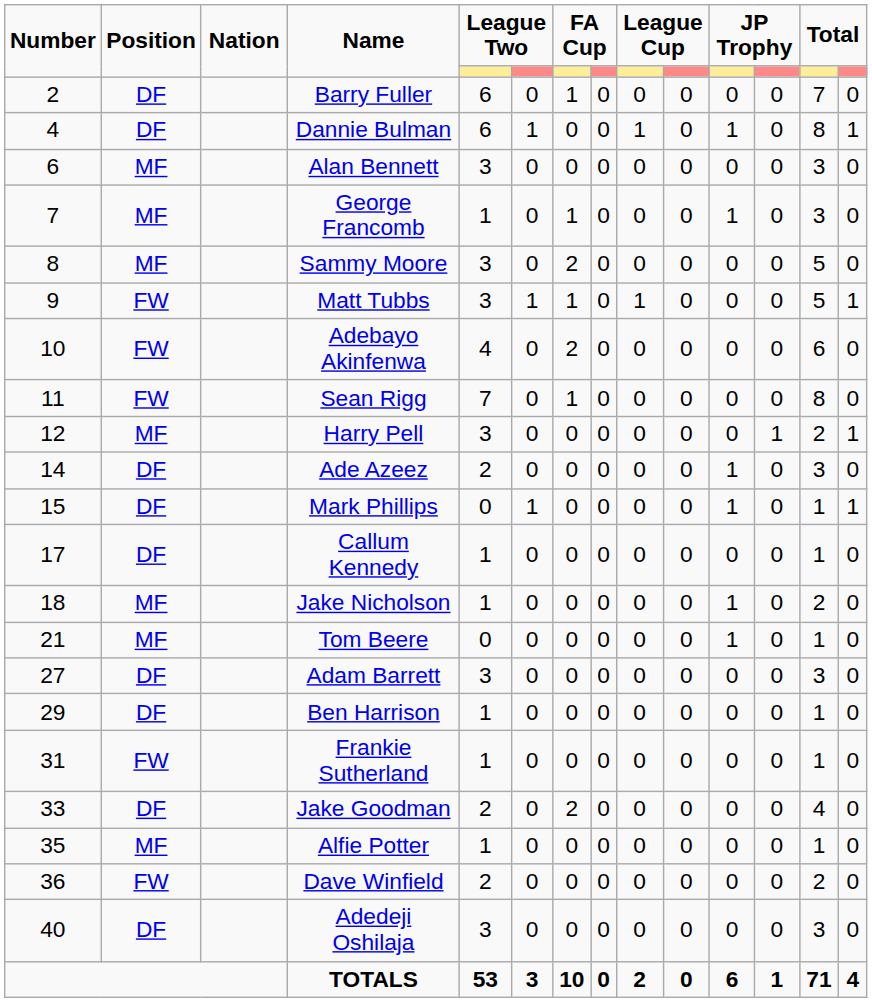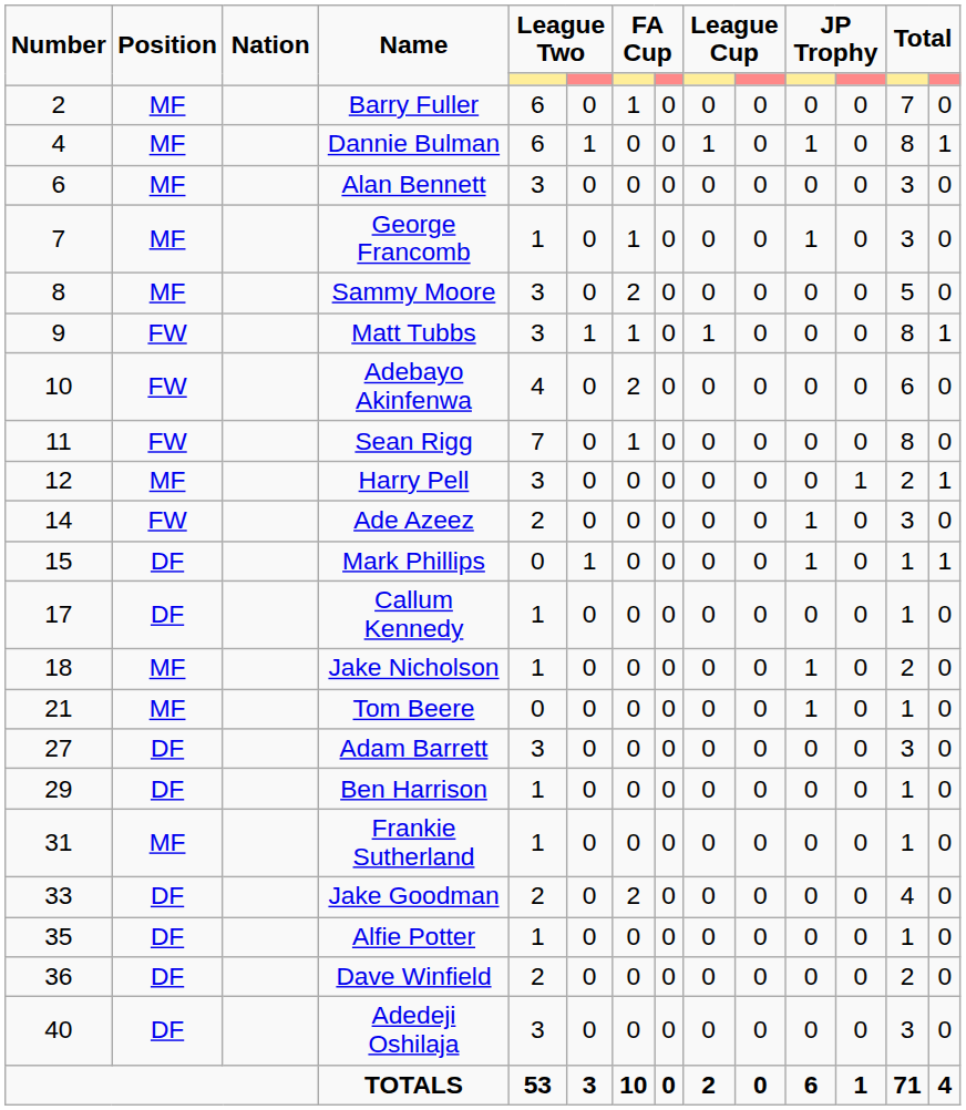 <table class="wikitable" style="text-align:center;">
 <tr style="text-align:center;">
 <td rowspan="2"  style="width:10%; "><strong>Number</strong></td>
 <td rowspan="2"  style="width:10%; "><strong>Position</strong></td>
 <td rowspan="2"  style="width:10%; "><strong>Nation</strong></td>
 <td rowspan="2"  style="width:20%; "><strong>Name</strong></td>
 <td colspan="2"><strong>League Two</strong></td>
 <td colspan="2"><strong>FA Cup</strong></td>
 <td colspan="2"><strong>League Cup</strong></td>
 <td colspan="2"><strong>JP Trophy</strong></td>
 <td colspan="2"><strong>Total</strong></td>
 </tr>
 <tr>
 <th style="width:60px; background:#fe9;"></th>
 <th style="width:60px; background:#ff8888;"></th>
 <th style="width:60px; background:#fe9;"></th>
 <th style="width:60px; background:#ff8888;"></th>
 <th style="width:60px; background:#fe9;"></th>
 <th style="width:60px; background:#ff8888;"></th>
 <th style="width:60px; background:#fe9;"></th>
 <th style="width:60px; background:#ff8888;"></th>
 <th style="width:60px; background:#fe9;"></th>
 <th style="width:60px; background:#ff8888;"></th>
 </tr>
 <tr>
 <td>2</td>
-<td><a href='#'>DF</a></td>
+<td><a href='#'>MF</a></td>
 <td></td>
 <td><a href='#'>Barry Fuller</a></td>
 <td>6</td>
 <td>0</td>
 <td>1</td>
 <td>0</td>
 <td>0</td>
 <td>0</td>
 <td>0</td>
 <td>0</td>
 <td>7</td>
 <td>0</td>
 </tr>
 <tr>
 <td>4</td>
-<td><a href='#'>DF</a></td>
+<td><a href='#'>MF</a></td>
 <td></td>
 <td><a href='#'>Dannie Bulman</a></td>
 <td>6</td>
 <td>1</td>
 <td>0</td>
 <td>0</td>
 <td>1</td>
 <td>0</td>
 <td>1</td>
 <td>0</td>
 <td>8</td>
 <td>1</td>
 </tr>
 <tr>
 <td>6</td>
 <td><a href='#'>MF</a></td>
 <td></td>
 <td><a href='#'>Alan Bennett</a></td>
 <td>3</td>
 <td>0</td>
 <td>0</td>
 <td>0</td>
 <td>0</td>
 <td>0</td>
 <td>0</td>
 <td>0</td>
 <td>3</td>
 <td>0</td>
 </tr>
 <tr>
 <td>7</td>
 <td><a href='#'>MF</a></td>
 <td></td>
 <td><a href='#'>George Francomb</a></td>
 <td>1</td>
 <td>0</td>
 <td>1</td>
 <td>0</td>
 <td>0</td>
 <td>0</td>
 <td>1</td>
 <td>0</td>
 <td>3</td>
 <td>0</td>
 </tr>
 <tr>
 <td>8</td>
 <td><a href='#'>MF</a></td>
 <td></td>
 <td><a href='#'>Sammy Moore</a></td>
 <td>3</td>
 <td>0</td>
 <td>2</td>
 <td>0</td>
 <td>0</td>
 <td>0</td>
 <td>0</td>
 <td>0</td>
 <td>5</td>
 <td>0</td>
 </tr>
 <tr>
 <td>9</td>
 <td><a href='#'>FW</a></td>
 <td></td>
 <td><a href='#'>Matt Tubbs</a></td>
 <td>3</td>
 <td>1</td>
 <td>1</td>
 <td>0</td>
 <td>1</td>
 <td>0</td>
 <td>0</td>
 <td>0</td>
-<td>5</td>
+<td>8</td>
 <td>1</td>
 </tr>
 <tr>
 <td>10</td>
 <td><a href='#'>FW</a></td>
 <td></td>
 <td><a href='#'>Adebayo Akinfenwa</a></td>
 <td>4</td>
 <td>0</td>
 <td>2</td>
 <td>0</td>
 <td>0</td>
 <td>0</td>
 <td>0</td>
 <td>0</td>
 <td>6</td>
 <td>0</td>
 </tr>
 <tr>
 <td>11</td>
 <td><a href='#'>FW</a></td>
 <td></td>
 <td><a href='#'>Sean Rigg</a></td>
 <td>7</td>
 <td>0</td>
 <td>1</td>
 <td>0</td>
 <td>0</td>
 <td>0</td>
 <td>0</td>
 <td>0</td>
 <td>8</td>
 <td>0</td>
 </tr>
 <tr>
 <td>12</td>
 <td><a href='#'>MF</a></td>
 <td></td>
 <td><a href='#'>Harry Pell</a></td>
 <td>3</td>
 <td>0</td>
 <td>0</td>
 <td>0</td>
 <td>0</td>
 <td>0</td>
 <td>0</td>
 <td>1</td>
 <td>2</td>
 <td>1</td>
 </tr>
 <tr>
 <td>14</td>
-<td><a href='#'>DF</a></td>
+<td><a href='#'>FW</a></td>
 <td></td>
 <td><a href='#'>Ade Azeez</a></td>
 <td>2</td>
 <td>0</td>
 <td>0</td>
 <td>0</td>
 <td>0</td>
 <td>0</td>
 <td>1</td>
 <td>0</td>
 <td>3</td>
 <td>0</td>
 </tr>
 <tr>
 <td>15</td>
 <td><a href='#'>DF</a></td>
 <td></td>
 <td><a href='#'>Mark Phillips</a></td>
 <td>0</td>
 <td>1</td>
 <td>0</td>
 <td>0</td>
 <td>0</td>
 <td>0</td>
 <td>1</td>
 <td>0</td>
 <td>1</td>
 <td>1</td>
 </tr>
 <tr>
 <td>17</td>
 <td><a href='#'>DF</a></td>
 <td></td>
 <td><a href='#'>Callum Kennedy</a></td>
 <td>1</td>
 <td>0</td>
 <td>0</td>
 <td>0</td>
 <td>0</td>
 <td>0</td>
 <td>0</td>
 <td>0</td>
 <td>1</td>
 <td>0</td>
 </tr>
 <tr>
 <td>18</td>
 <td><a href='#'>MF</a></td>
 <td></td>
 <td><a href='#'>Jake Nicholson</a></td>
 <td>1</td>
 <td>0</td>
 <td>0</td>
 <td>0</td>
 <td>0</td>
 <td>0</td>
 <td>1</td>
 <td>0</td>
 <td>2</td>
 <td>0</td>
 </tr>
 <tr>
 <td>21</td>
 <td><a href='#'>MF</a></td>
 <td></td>
 <td><a href='#'>Tom Beere</a></td>
 <td>0</td>
 <td>0</td>
 <td>0</td>
 <td>0</td>
 <td>0</td>
 <td>0</td>
 <td>1</td>
 <td>0</td>
 <td>1</td>
 <td>0</td>
 </tr>
 <tr>
 <td>27</td>
 <td><a href='#'>DF</a></td>
 <td></td>
 <td><a href='#'>Adam Barrett</a></td>
 <td>3</td>
 <td>0</td>
 <td>0</td>
 <td>0</td>
 <td>0</td>
 <td>0</td>
 <td>0</td>
 <td>0</td>
 <td>3</td>
 <td>0</td>
 </tr>
 <tr>
 <td>29</td>
 <td><a href='#'>DF</a></td>
 <td></td>
 <td><a href='#'>Ben Harrison</a></td>
 <td>1</td>
 <td>0</td>
 <td>0</td>
 <td>0</td>
 <td>0</td>
 <td>0</td>
 <td>0</td>
 <td>0</td>
 <td>1</td>
 <td>0</td>
 </tr>
 <tr>
 <td>31</td>
-<td><a href='#'>FW</a></td>
+<td><a href='#'>MF</a></td>
 <td></td>
 <td><a href='#'>Frankie Sutherland</a></td>
 <td>1</td>
 <td>0</td>
 <td>0</td>
 <td>0</td>
 <td>0</td>
 <td>0</td>
 <td>0</td>
 <td>0</td>
 <td>1</td>
 <td>0</td>
 </tr>
 <tr>
 <td>33</td>
 <td><a href='#'>DF</a></td>
 <td></td>
 <td><a href='#'>Jake Goodman</a></td>
 <td>2</td>
 <td>0</td>
 <td>2</td>
 <td>0</td>
 <td>0</td>
 <td>0</td>
 <td>0</td>
 <td>0</td>
 <td>4</td>
 <td>0</td>
 </tr>
 <tr>
 <td>35</td>
-<td><a href='#'>MF</a></td>
+<td><a href='#'>DF</a></td>
 <td></td>
 <td><a href='#'>Alfie Potter</a></td>
 <td>1</td>
 <td>0</td>
 <td>0</td>
 <td>0</td>
 <td>0</td>
 <td>0</td>
 <td>0</td>
 <td>0</td>
 <td>1</td>
 <td>0</td>
 </tr>
 <tr>
 <td>36</td>
-<td><a href='#'>FW</a></td>
+<td><a href='#'>DF</a></td>
 <td></td>
 <td><a href='#'>Dave Winfield</a></td>
 <td>2</td>
 <td>0</td>
 <td>0</td>
 <td>0</td>
 <td>0</td>
 <td>0</td>
 <td>0</td>
 <td>0</td>
 <td>2</td>
 <td>0</td>
 </tr>
 <tr>
 <td>40</td>
 <td><a href='#'>DF</a></td>
 <td></td>
 <td><a href='#'>Adedeji Oshilaja</a></td>
 <td>3</td>
 <td>0</td>
 <td>0</td>
 <td>0</td>
 <td>0</td>
 <td>0</td>
 <td>0</td>
 <td>0</td>
 <td>3</td>
 <td>0</td>
 </tr>
 <tr>
 <td colspan="3"></td>
 <td><strong>TOTALS</strong></td>
 <td><strong>53</strong></td>
 <td><strong>3</strong></td>
 <td><strong>10</strong></td>
 <td><strong>0</strong></td>
 <td><strong>2</strong></td>
 <td><strong>0</strong></td>
 <td><strong>6</strong></td>
 <td><strong>1</strong></td>
 <td><strong>71</strong></td>
 <td><strong>4</strong></td>
 </tr>
 </table>
